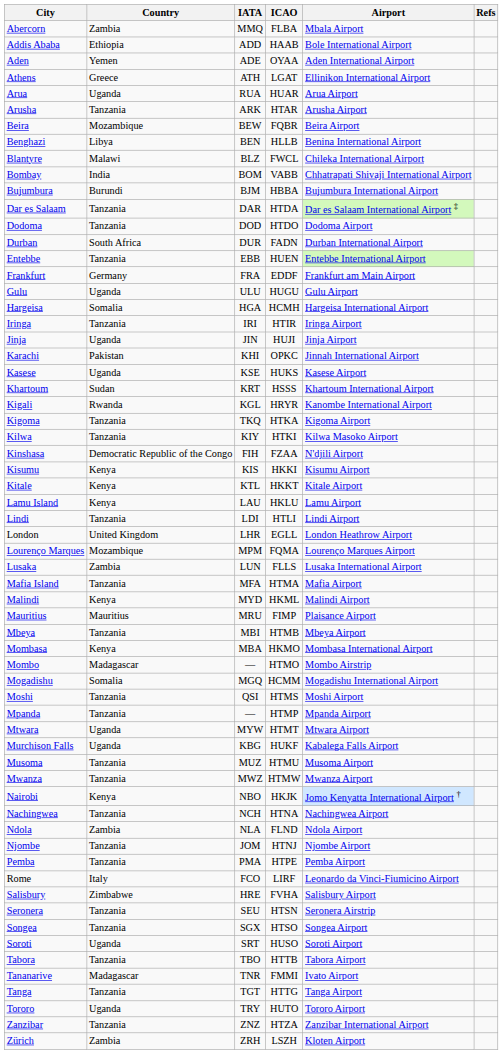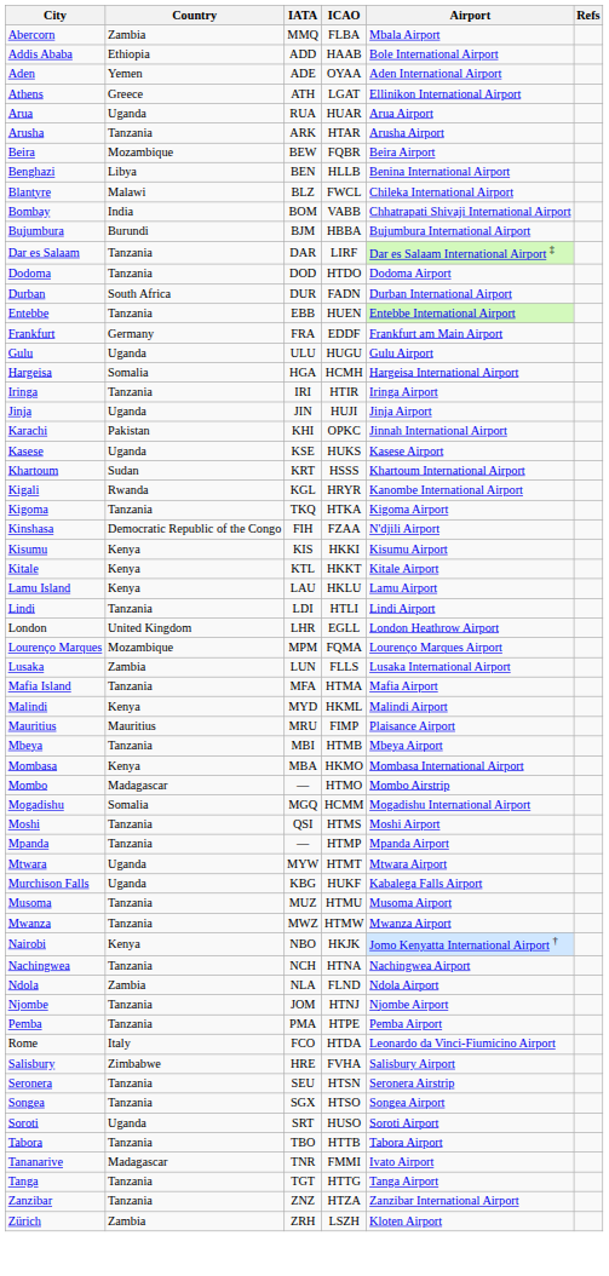 <table class="wikitable sortable">
 <tr>
 <th>City</th>
 <th>Country</th>
 <th>IATA</th>
 <th>ICAO</th>
 <th>Airport</th>
 <th class="unsortable">Refs</th>
 </tr>
 <tr>
 <td><a href='#'>Abercorn</a></td>
 <td>Zambia</td>
 <td align=center>MMQ</td>
 <td align=center>FLBA</td>
 <td><a href='#'>Mbala Airport</a></td>
 <td align=center></td>
 </tr>
 <tr>
 <td><a href='#'>Addis Ababa</a></td>
 <td>Ethiopia</td>
 <td align=center>ADD</td>
 <td align=center>HAAB</td>
 <td><a href='#'>Bole International Airport</a></td>
 <td align=center></td>
 </tr>
 <tr>
 <td><a href='#'>Aden</a></td>
 <td>Yemen</td>
 <td align=center>ADE</td>
 <td align=center>OYAA</td>
 <td><a href='#'>Aden International Airport</a></td>
 <td align=center></td>
 </tr>
 <tr>
 <td><a href='#'>Athens</a></td>
 <td>Greece</td>
 <td align=center>ATH</td>
 <td align=center>LGAT</td>
 <td><a href='#'>Ellinikon International Airport</a></td>
 <td align=center></td>
 </tr>
 <tr>
 <td><a href='#'>Arua</a></td>
 <td>Uganda</td>
 <td align=center>RUA</td>
 <td align=center>HUAR</td>
 <td><a href='#'>Arua Airport</a></td>
 <td align=center></td>
 </tr>
 <tr>
 <td><a href='#'>Arusha</a></td>
 <td>Tanzania</td>
 <td align=center>ARK</td>
 <td align=center>HTAR</td>
 <td><a href='#'>Arusha Airport</a></td>
 <td align=center></td>
 </tr>
 <tr>
 <td><a href='#'>Beira</a></td>
 <td>Mozambique</td>
 <td align=center>BEW</td>
 <td align=center>FQBR</td>
 <td><a href='#'>Beira Airport</a></td>
 <td align=center></td>
 </tr>
 <tr>
 <td><a href='#'>Benghazi</a></td>
 <td>Libya</td>
 <td align=center>BEN</td>
 <td align=center>HLLB</td>
 <td><a href='#'>Benina International Airport</a></td>
 <td align=center></td>
 </tr>
 <tr>
 <td><a href='#'>Blantyre</a></td>
 <td>Malawi</td>
 <td align=center>BLZ</td>
 <td align=center>FWCL</td>
 <td><a href='#'>Chileka International Airport</a></td>
 <td align=center></td>
 </tr>
 <tr>
 <td><a href='#'>Bombay</a></td>
 <td>India</td>
 <td align=center>BOM</td>
 <td align=center>VABB</td>
 <td><a href='#'>Chhatrapati Shivaji International Airport</a></td>
 <td align=center></td>
 </tr>
 <tr>
 <td><a href='#'>Bujumbura</a></td>
 <td>Burundi</td>
 <td align=center>BJM</td>
 <td align=center>HBBA</td>
 <td><a href='#'>Bujumbura International Airport</a></td>
 <td align=center></td>
 </tr>
 <tr>
 <td><a href='#'>Dar es Salaam</a></td>
 <td>Tanzania</td>
 <td align=center>DAR</td>
-<td align=center>HTDA</td>
+<td align=center>LIRF</td>
 <td bgcolor=#D3F9BC><a href='#'>Dar es Salaam International Airport</a> <sup>‡</sup></td>
 <td align=center></td>
 </tr>
 <tr>
 <td><a href='#'>Dodoma</a></td>
 <td>Tanzania</td>
 <td align=center>DOD</td>
 <td align=center>HTDO</td>
 <td><a href='#'>Dodoma Airport</a></td>
 <td align=center></td>
 </tr>
 <tr>
 <td><a href='#'>Durban</a></td>
 <td>South Africa</td>
 <td align=center>DUR</td>
 <td align=center>FADN</td>
 <td><a href='#'>Durban International Airport</a></td>
 <td align=center></td>
 </tr>
 <tr>
 <td><a href='#'>Entebbe</a></td>
 <td>Tanzania</td>
 <td align=center>EBB</td>
 <td align=center>HUEN</td>
 <td bgcolor=#D3F9BC><a href='#'>Entebbe International Airport</a></td>
 <td align=center></td>
 </tr>
 <tr>
 <td><a href='#'>Frankfurt</a></td>
 <td>Germany</td>
 <td align=center>FRA</td>
 <td align=center>EDDF</td>
 <td><a href='#'>Frankfurt am Main Airport</a></td>
 <td align=center></td>
 </tr>
 <tr>
 <td><a href='#'>Gulu</a></td>
 <td>Uganda</td>
 <td align=center>ULU</td>
 <td align=center>HUGU</td>
 <td><a href='#'>Gulu Airport</a></td>
 <td align=center></td>
 </tr>
 <tr>
 <td><a href='#'>Hargeisa</a></td>
 <td>Somalia</td>
 <td align=center>HGA</td>
 <td align=center>HCMH</td>
 <td><a href='#'>Hargeisa International Airport</a></td>
 <td align=center></td>
 </tr>
 <tr>
 <td><a href='#'>Iringa</a></td>
 <td>Tanzania</td>
 <td align=center>IRI</td>
 <td align=center>HTIR</td>
 <td><a href='#'>Iringa Airport</a></td>
 <td align=center></td>
 </tr>
 <tr>
 <td><a href='#'>Jinja</a></td>
 <td>Uganda</td>
 <td align=center>JIN</td>
 <td align=center>HUJI</td>
 <td><a href='#'>Jinja Airport</a></td>
 <td align=center></td>
 </tr>
 <tr>
 <td><a href='#'>Karachi</a></td>
 <td>Pakistan</td>
 <td align=center>KHI</td>
 <td align=center>OPKC</td>
 <td><a href='#'>Jinnah International Airport</a></td>
 <td align=center></td>
 </tr>
 <tr>
 <td><a href='#'>Kasese</a></td>
 <td>Uganda</td>
 <td align=center>KSE</td>
 <td align=center>HUKS</td>
 <td><a href='#'>Kasese Airport</a></td>
 <td align=center></td>
 </tr>
 <tr>
 <td><a href='#'>Khartoum</a></td>
 <td>Sudan</td>
 <td align=center>KRT</td>
 <td align=center>HSSS</td>
 <td><a href='#'>Khartoum International Airport</a></td>
 <td align=center></td>
 </tr>
 <tr>
 <td><a href='#'>Kigali</a></td>
 <td>Rwanda</td>
 <td align=center>KGL</td>
 <td align=center>HRYR</td>
 <td><a href='#'>Kanombe International Airport</a></td>
 <td align=center></td>
 </tr>
 <tr>
 <td><a href='#'>Kigoma</a></td>
 <td>Tanzania</td>
 <td align=center>TKQ</td>
 <td align=center>HTKA</td>
 <td><a href='#'>Kigoma Airport</a></td>
-<td align=center></td>
-</tr>
-<tr>
-<td><a href='#'>Kilwa</a></td>
-<td>Tanzania</td>
-<td align=center>KIY</td>
-<td align=center>HTKI</td>
-<td><a href='#'>Kilwa Masoko Airport</a></td>
 <td align=center></td>
 </tr>
 <tr>
 <td><a href='#'>Kinshasa</a></td>
 <td>Democratic Republic of the Congo</td>
 <td align=center>FIH</td>
 <td align=center>FZAA</td>
 <td><a href='#'>N'djili Airport</a></td>
 <td align=center></td>
 </tr>
 <tr>
 <td><a href='#'>Kisumu</a></td>
 <td>Kenya</td>
 <td align=center>KIS</td>
 <td align=center>HKKI</td>
 <td><a href='#'>Kisumu Airport</a></td>
 <td align=center></td>
 </tr>
 <tr>
 <td><a href='#'>Kitale</a></td>
 <td>Kenya</td>
 <td align=center>KTL</td>
 <td align=center>HKKT</td>
 <td><a href='#'>Kitale Airport</a></td>
 <td align=center></td>
 </tr>
 <tr>
 <td><a href='#'>Lamu Island</a></td>
 <td>Kenya</td>
 <td align=center>LAU</td>
 <td align=center>HKLU</td>
 <td><a href='#'>Lamu Airport</a></td>
 <td align=center></td>
 </tr>
 <tr>
 <td><a href='#'>Lindi</a></td>
 <td>Tanzania</td>
 <td align=center>LDI</td>
 <td align=center>HTLI</td>
 <td><a href='#'>Lindi Airport</a></td>
 <td align=center></td>
 </tr>
 <tr>
 <td>London</td>
 <td>United Kingdom</td>
 <td align=center>LHR</td>
 <td align=center>EGLL</td>
 <td><a href='#'>London Heathrow Airport</a></td>
 <td align=center></td>
 </tr>
 <tr>
 <td><a href='#'>Lourenço Marques</a></td>
 <td>Mozambique</td>
 <td align=center>MPM</td>
 <td align=center>FQMA</td>
 <td><a href='#'>Lourenço Marques Airport</a></td>
 <td align=center></td>
 </tr>
 <tr>
 <td><a href='#'>Lusaka</a></td>
 <td>Zambia</td>
 <td align=center>LUN</td>
 <td align=center>FLLS</td>
 <td><a href='#'>Lusaka International Airport</a></td>
 <td align=center></td>
 </tr>
 <tr>
 <td><a href='#'>Mafia Island</a></td>
 <td>Tanzania</td>
 <td align=center>MFA</td>
 <td align=center>HTMA</td>
 <td><a href='#'>Mafia Airport</a></td>
 <td align=center></td>
 </tr>
 <tr>
 <td><a href='#'>Malindi</a></td>
 <td>Kenya</td>
 <td align=center>MYD</td>
 <td align=center>HKML</td>
 <td><a href='#'>Malindi Airport</a></td>
 <td align=center></td>
 </tr>
 <tr>
 <td><a href='#'>Mauritius</a></td>
 <td>Mauritius</td>
 <td align=center>MRU</td>
 <td align=center>FIMP</td>
 <td><a href='#'>Plaisance Airport</a></td>
 <td align=center></td>
 </tr>
 <tr>
 <td><a href='#'>Mbeya</a></td>
 <td>Tanzania</td>
 <td align=center>MBI</td>
 <td align=center>HTMB</td>
 <td><a href='#'>Mbeya Airport</a></td>
 <td align=center></td>
 </tr>
 <tr>
 <td><a href='#'>Mombasa</a></td>
 <td>Kenya</td>
 <td align=center>MBA</td>
 <td align=center>HKMO</td>
 <td><a href='#'>Mombasa International Airport</a></td>
 <td align=center></td>
 </tr>
 <tr>
 <td><a href='#'>Mombo</a></td>
 <td>Madagascar</td>
 <td align=center>—</td>
 <td align=center>HTMO</td>
 <td><a href='#'>Mombo Airstrip</a></td>
 <td align=center></td>
 </tr>
 <tr>
 <td><a href='#'>Mogadishu</a></td>
 <td>Somalia</td>
 <td align=center>MGQ</td>
 <td align=center>HCMM</td>
 <td><a href='#'>Mogadishu International Airport</a></td>
 <td align=center></td>
 </tr>
 <tr>
 <td><a href='#'>Moshi</a></td>
 <td>Tanzania</td>
 <td align=center>QSI</td>
 <td align=center>HTMS</td>
 <td><a href='#'>Moshi Airport</a></td>
 <td align=center></td>
 </tr>
 <tr>
 <td><a href='#'>Mpanda</a></td>
 <td>Tanzania</td>
 <td align=center>—</td>
 <td align=center>HTMP</td>
 <td><a href='#'>Mpanda Airport</a></td>
 <td align=center></td>
 </tr>
 <tr>
 <td><a href='#'>Mtwara</a></td>
 <td>Uganda</td>
 <td align=center>MYW</td>
 <td align=center>HTMT</td>
 <td><a href='#'>Mtwara Airport</a></td>
 <td align=center></td>
 </tr>
 <tr>
 <td><a href='#'>Murchison Falls</a></td>
 <td>Uganda</td>
 <td align=center>KBG</td>
 <td align=center>HUKF</td>
 <td><a href='#'>Kabalega Falls Airport</a></td>
 <td align=center></td>
 </tr>
 <tr>
 <td><a href='#'>Musoma</a></td>
 <td>Tanzania</td>
 <td align=center>MUZ</td>
 <td align=center>HTMU</td>
 <td><a href='#'>Musoma Airport</a></td>
 <td align=center></td>
 </tr>
 <tr>
 <td><a href='#'>Mwanza</a></td>
 <td>Tanzania</td>
 <td align=center>MWZ</td>
 <td align=center>HTMW</td>
 <td><a href='#'>Mwanza Airport</a></td>
 <td align=center></td>
 </tr>
 <tr>
 <td><a href='#'>Nairobi</a></td>
 <td>Kenya</td>
 <td align=center>NBO</td>
 <td align=center>HKJK</td>
 <td bgcolor=#D0E7FF><a href='#'>Jomo Kenyatta International Airport</a> <sup>†</sup></td>
 <td align=center></td>
 </tr>
 <tr>
 <td><a href='#'>Nachingwea</a></td>
 <td>Tanzania</td>
 <td align=center>NCH</td>
 <td align=center>HTNA</td>
 <td><a href='#'>Nachingwea Airport</a></td>
 <td align=center></td>
 </tr>
 <tr>
 <td><a href='#'>Ndola</a></td>
 <td>Zambia</td>
 <td align=center>NLA</td>
 <td align=center>FLND</td>
 <td><a href='#'>Ndola Airport</a></td>
 <td align=center></td>
 </tr>
 <tr>
 <td><a href='#'>Njombe</a></td>
 <td>Tanzania</td>
 <td align=center>JOM</td>
 <td align=center>HTNJ</td>
 <td><a href='#'>Njombe Airport</a></td>
 <td align=center></td>
 </tr>
 <tr>
 <td><a href='#'>Pemba</a></td>
 <td>Tanzania</td>
 <td align=center>PMA</td>
 <td align=center>HTPE</td>
 <td><a href='#'>Pemba Airport</a></td>
 <td align=center></td>
 </tr>
 <tr>
 <td>Rome</td>
 <td>Italy</td>
 <td align=center>FCO</td>
-<td align=center>LIRF</td>
+<td align=center>HTDA</td>
 <td><a href='#'>Leonardo da Vinci-Fiumicino Airport</a></td>
 <td align=center></td>
 </tr>
 <tr>
 <td><a href='#'>Salisbury</a></td>
 <td>Zimbabwe</td>
 <td align=center>HRE</td>
 <td align=center>FVHA</td>
 <td><a href='#'>Salisbury Airport</a></td>
 <td align=center></td>
 </tr>
 <tr>
 <td><a href='#'>Seronera</a></td>
 <td>Tanzania</td>
 <td align=center>SEU</td>
 <td align=center>HTSN</td>
 <td><a href='#'>Seronera Airstrip</a></td>
 <td align=center></td>
 </tr>
 <tr>
 <td><a href='#'>Songea</a></td>
 <td>Tanzania</td>
 <td align=center>SGX</td>
 <td align=center>HTSO</td>
 <td><a href='#'>Songea Airport</a></td>
 <td align=center></td>
 </tr>
 <tr>
 <td><a href='#'>Soroti</a></td>
 <td>Uganda</td>
 <td align=center>SRT</td>
 <td align=center>HUSO</td>
 <td><a href='#'>Soroti Airport</a></td>
 <td align=center></td>
 </tr>
 <tr>
 <td><a href='#'>Tabora</a></td>
 <td>Tanzania</td>
 <td align=center>TBO</td>
 <td align=center>HTTB</td>
 <td><a href='#'>Tabora Airport</a></td>
 <td align=center></td>
 </tr>
 <tr>
 <td><a href='#'>Tananarive</a></td>
 <td>Madagascar</td>
 <td align=center>TNR</td>
 <td align=center>FMMI</td>
 <td><a href='#'>Ivato Airport</a></td>
 <td align=center></td>
 </tr>
 <tr>
 <td><a href='#'>Tanga</a></td>
 <td>Tanzania</td>
 <td align=center>TGT</td>
 <td align=center>HTTG</td>
 <td><a href='#'>Tanga Airport</a></td>
 <td align=center></td>
 </tr>
 <tr>
-<td><a href='#'>Tororo</a></td>
-<td>Uganda</td>
-<td align=center>TRY</td>
-<td align=center>HUTO</td>
-<td><a href='#'>Tororo Airport</a></td>
-<td align=center></td>
-</tr>
-<tr>
 <td><a href='#'>Zanzibar</a></td>
 <td>Tanzania</td>
 <td align=center>ZNZ</td>
 <td align=center>HTZA</td>
 <td><a href='#'>Zanzibar International Airport</a></td>
 <td align=center></td>
 </tr>
 <tr>
 <td><a href='#'>Zürich</a></td>
 <td>Zambia</td>
 <td align=center>ZRH</td>
 <td align=center>LSZH</td>
 <td><a href='#'>Kloten Airport</a></td>
 <td align=center></td>
 </tr>
 </table>
